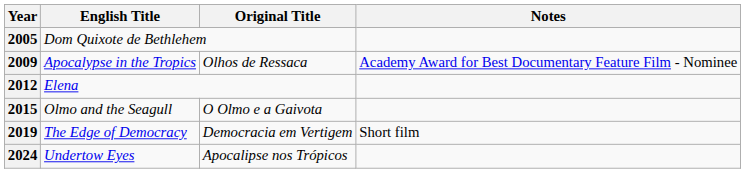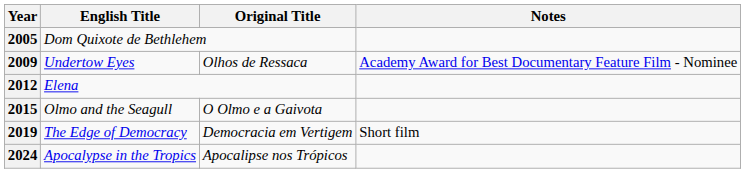 <table class="wikitable">
 <tr>
 <th>Year</th>
 <th>English Title</th>
 <th>Original Title</th>
 <th>Notes</th>
 </tr>
 <tr>
 <th>2005</th>
 <td colspan="2"><em>Dom Quixote de Bethlehem</em></td>
 <td></td>
 </tr>
 <tr>
 <th>2009</th>
-<td><em><a href='#'>Apocalypse in the Tropics</a></em></td>
+<td><em><a href='#'>Undertow Eyes</a></em></td>
 <td><em>Olhos de Ressaca</em></td>
 <td><a href='#'>Academy Award for Best Documentary Feature Film</a> - Nominee</td>
 </tr>
 <tr>
 <th>2012</th>
 <td colspan="2"><em><a href='#'>Elena</a></em></td>
 <td></td>
 </tr>
 <tr>
 <th>2015</th>
 <td><em>Olmo and the Seagull</em></td>
 <td><em>O Olmo e a Gaivota</em></td>
 <td></td>
 </tr>
 <tr>
 <th>2019</th>
 <td><em><a href='#'>The Edge of Democracy</a></em></td>
 <td><em>Democracia em Vertigem</em></td>
 <td>Short film</td>
 </tr>
 <tr>
 <th>2024</th>
-<td><em><a href='#'>Undertow Eyes</a></em></td>
+<td><em><a href='#'>Apocalypse in the Tropics</a></em></td>
 <td><em>Apocalipse nos Trópicos</em></td>
 <td></td>
 </tr>
 </table>
